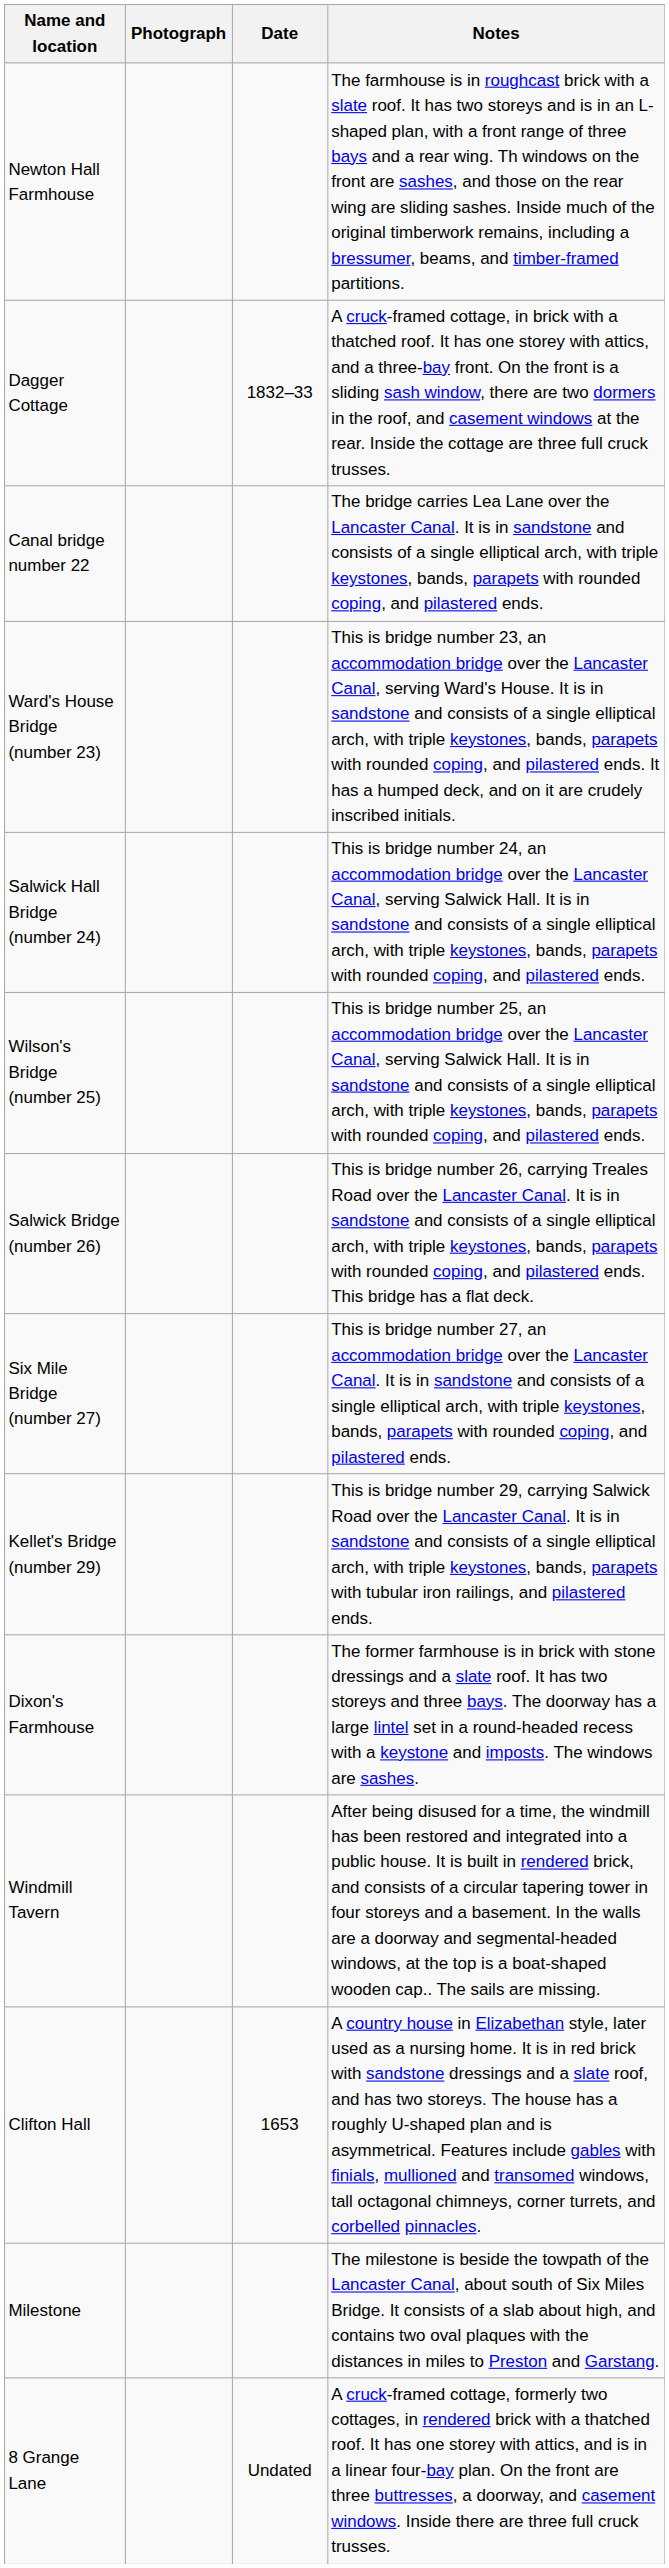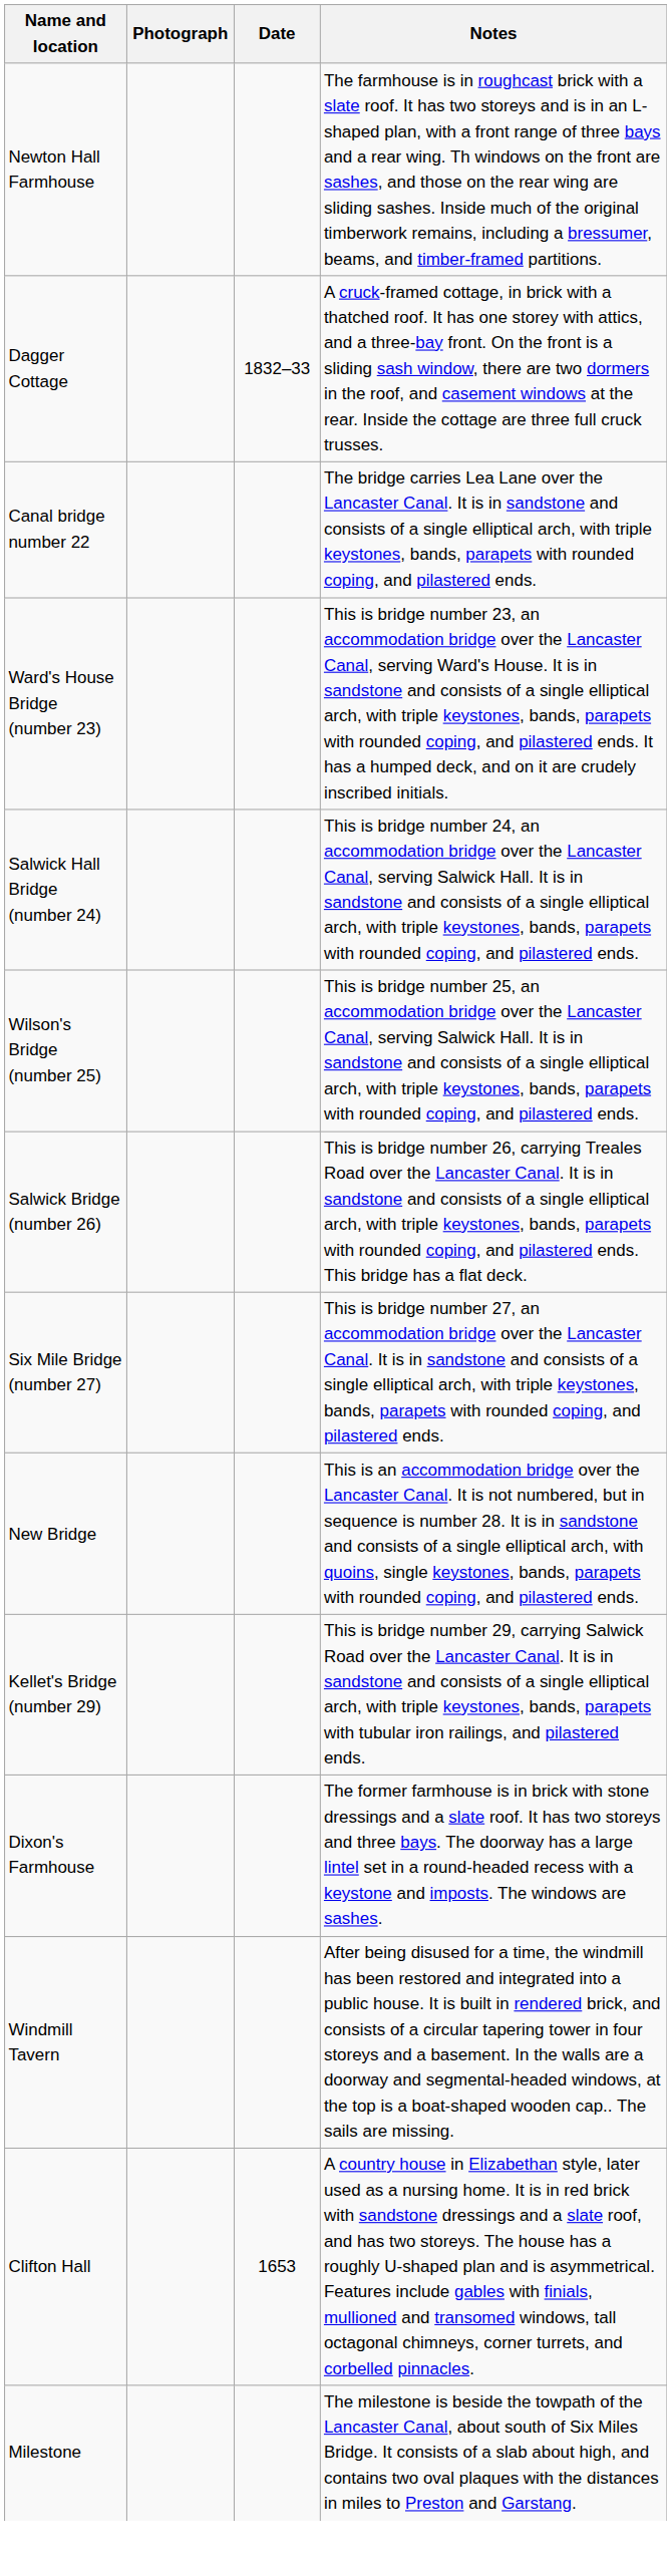 <table class="wikitable sortable plainrowheaders" style="width:100%;border:0px;text-align:left;line-height:150%;">
 <tr>
 <th scope="col"  style="width:150px">Name and location</th>
 <th scope="col"  style="width:100px" class="unsortable">Photograph</th>
 <th scope="col"  style="width:120px">Date</th>
 <th scope="col"  style="width:650px" class="unsortable">Notes</th>
 </tr>
 <tr>
 <td>Newton Hall Farmhouse<br><small></small></td>
 <td></td>
 <td align="center"></td>
 <td>The farmhouse is in <a href='#'>roughcast</a> brick with a <a href='#'>slate</a> roof.  It has two storeys and is in an L-shaped plan, with a front range of three <a href='#'>bays</a> and a rear wing.  Th windows on the front are <a href='#'>sashes</a>, and those on the rear wing are sliding sashes.  Inside much of the original timberwork remains, including a <a href='#'>bressumer</a>, beams, and <a href='#'>timber-framed</a> partitions.</td>
 </tr>
 <tr>
 <td>Dagger Cottage<br><small></small></td>
 <td></td>
 <td align="center">1832–33</td>
 <td>A <a href='#'>cruck</a>-framed cottage, in brick with a thatched roof.  It has one storey with attics, and a three-<a href='#'>bay</a> front.  On the front is a sliding <a href='#'>sash window</a>, there are two <a href='#'>dormers</a> in the roof, and <a href='#'>casement windows</a> at the rear.  Inside the cottage are three full cruck trusses.</td>
 </tr>
 <tr>
 <td>Canal bridge number 22<br><small></small></td>
 <td></td>
 <td align="center"></td>
 <td>The bridge carries Lea Lane over the <a href='#'>Lancaster Canal</a>.  It is in <a href='#'>sandstone</a> and consists of a single elliptical arch, with triple <a href='#'>keystones</a>, bands, <a href='#'>parapets</a> with rounded <a href='#'>coping</a>, and <a href='#'>pilastered</a> ends.</td>
 </tr>
 <tr>
 <td>Ward's House Bridge (number 23)<br><small></small></td>
 <td></td>
 <td align="center"></td>
 <td>This is bridge number 23, an <a href='#'>accommodation bridge</a> over the <a href='#'>Lancaster Canal</a>, serving Ward's House.  It is in <a href='#'>sandstone</a> and consists of a single elliptical arch, with triple <a href='#'>keystones</a>, bands, <a href='#'>parapets</a> with rounded <a href='#'>coping</a>, and <a href='#'>pilastered</a> ends.  It has a humped deck, and on it are crudely inscribed initials.</td>
 </tr>
 <tr>
 <td>Salwick Hall Bridge<br>(number 24)<br><small></small></td>
 <td></td>
 <td align="center"></td>
 <td>This is bridge number 24, an <a href='#'>accommodation bridge</a> over the <a href='#'>Lancaster Canal</a>, serving Salwick Hall.  It is in <a href='#'>sandstone</a> and consists of a single elliptical arch, with triple <a href='#'>keystones</a>, bands, <a href='#'>parapets</a> with rounded <a href='#'>coping</a>, and <a href='#'>pilastered</a> ends.</td>
 </tr>
 <tr>
 <td>Wilson's Bridge<br>(number 25)<br><small></small></td>
 <td></td>
 <td align="center"></td>
 <td>This is bridge number 25, an <a href='#'>accommodation bridge</a> over the <a href='#'>Lancaster Canal</a>, serving Salwick Hall.  It is in <a href='#'>sandstone</a> and consists of a single elliptical arch, with triple <a href='#'>keystones</a>, bands, <a href='#'>parapets</a> with rounded <a href='#'>coping</a>, and <a href='#'>pilastered</a> ends.</td>
 </tr>
 <tr>
 <td>Salwick Bridge<br>(number 26)<br><small></small></td>
 <td></td>
 <td align="center"></td>
 <td>This is bridge number 26, carrying Treales Road over the <a href='#'>Lancaster Canal</a>.  It is in <a href='#'>sandstone</a> and consists of a single elliptical arch, with triple <a href='#'>keystones</a>, bands, <a href='#'>parapets</a> with rounded <a href='#'>coping</a>, and <a href='#'>pilastered</a> ends.  This bridge has a flat deck.</td>
 </tr>
 <tr>
 <td>Six Mile Bridge<br>(number 27)<br><small></small></td>
 <td></td>
 <td align="center"></td>
 <td>This is bridge number 27, an <a href='#'>accommodation bridge</a> over the <a href='#'>Lancaster Canal</a>.  It is in <a href='#'>sandstone</a> and consists of a single elliptical arch, with triple <a href='#'>keystones</a>, bands, <a href='#'>parapets</a> with rounded <a href='#'>coping</a>, and <a href='#'>pilastered</a> ends.</td>
 </tr>
 <tr>
+<td>New Bridge<br><small></small></td>
+<td></td>
+<td align="center"></td>
+<td>This is an <a href='#'>accommodation bridge</a> over the <a href='#'>Lancaster Canal</a>.  It is not numbered, but in sequence is number 28.  It is in <a href='#'>sandstone</a> and consists of a single elliptical arch, with <a href='#'>quoins</a>, single <a href='#'>keystones</a>, bands, <a href='#'>parapets</a> with rounded <a href='#'>coping</a>, and <a href='#'>pilastered</a> ends.</td>
+</tr>
+<tr>
 <td>Kellet's Bridge<br>(number 29)<br><small></small></td>
 <td></td>
 <td align="center"></td>
 <td>This is bridge number 29, carrying Salwick Road over the <a href='#'>Lancaster Canal</a>.  It is in <a href='#'>sandstone</a> and consists of a single elliptical arch, with triple <a href='#'>keystones</a>, bands, <a href='#'>parapets</a> with tubular iron railings, and <a href='#'>pilastered</a> ends.</td>
 </tr>
 <tr>
 <td>Dixon's Farmhouse<br><small></small></td>
 <td></td>
 <td align="center"></td>
 <td>The former farmhouse is in brick with stone dressings and a <a href='#'>slate</a> roof.  It has two storeys and three <a href='#'>bays</a>.  The doorway has a large <a href='#'>lintel</a> set in a round-headed recess with a <a href='#'>keystone</a> and <a href='#'>imposts</a>.  The windows are <a href='#'>sashes</a>.</td>
 </tr>
 <tr>
 <td>Windmill Tavern<br><small></small></td>
 <td></td>
 <td align="center"></td>
 <td>After being disused for a time, the windmill has been restored and integrated into a public house.  It is built in <a href='#'>rendered</a> brick, and consists of a circular tapering tower in four storeys and a basement.  In the walls are a doorway and segmental-headed windows, at the top is a boat-shaped wooden cap.. The sails are missing.</td>
 </tr>
 <tr>
 <td>Clifton Hall<br><small></small></td>
 <td></td>
 <td align="center">1653</td>
 <td>A <a href='#'>country house</a> in <a href='#'>Elizabethan</a> style, later used as a nursing home.  It is in red brick with <a href='#'>sandstone</a> dressings and a <a href='#'>slate</a> roof, and has two storeys.  The house has a roughly U-shaped plan and is asymmetrical.  Features include <a href='#'>gables</a> with <a href='#'>finials</a>, <a href='#'>mullioned</a> and <a href='#'>transomed</a> windows, tall octagonal chimneys, corner turrets, and <a href='#'>corbelled</a> <a href='#'>pinnacles</a>.</td>
 </tr>
 <tr>
 <td>Milestone<br><small></small></td>
 <td></td>
 <td align="center"></td>
 <td>The milestone is beside the towpath of the <a href='#'>Lancaster Canal</a>, about  south of Six Miles Bridge.  It consists of a slab about  high, and contains two oval plaques with the distances in miles to <a href='#'>Preston</a> and <a href='#'>Garstang</a>.</td>
 </tr>
 <tr>
-<td>8 Grange Lane<br><small></small></td>
-<td></td>
-<td align="center">Undated</td>
-<td>A <a href='#'>cruck</a>-framed cottage, formerly two cottages, in <a href='#'>rendered</a> brick with a thatched roof.  It has one storey with attics, and is in a linear four-<a href='#'>bay</a> plan.  On the front are three <a href='#'>buttresses</a>, a doorway, and <a href='#'>casement windows</a>.  Inside there are three full cruck trusses.</td>
-</tr>
-<tr>
 </tr>
 </table>
